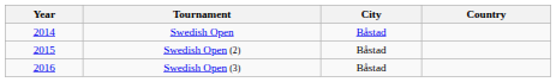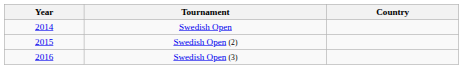 <table class="wikitable" style="width: 60%; text-align:center; font-size:95%">
 <tr>
 <th>Year</th>
 <th>Tournament</th>
-<th>City</th>
 <th>Country</th>
 </tr>
 <tr>
 <td><a href='#'>2014</a></td>
 <td><a href='#'>Swedish Open</a></td>
-<td><a href='#'>Båstad</a></td>
 <td></td>
 </tr>
 <tr>
 <td><a href='#'>2015</a></td>
 <td><a href='#'>Swedish Open</a> <small>(2)</small></td>
-<td>Båstad</td>
 <td></td>
 </tr>
 <tr>
 <td><a href='#'>2016</a></td>
 <td><a href='#'>Swedish Open</a> <small>(3)</small></td>
-<td>Båstad</td>
 <td></td>
 </tr>
 </table>
